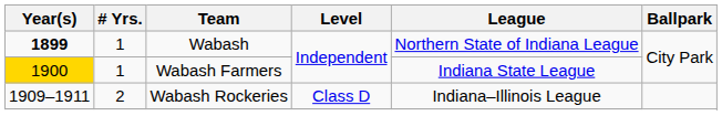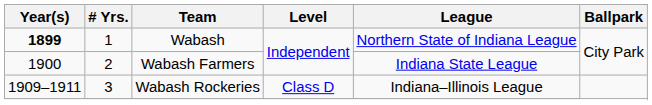 <table class="wikitable" style="text-align:center; font-size: 95%;">
 <tr>
 <th>Year(s)</th>
 <th># Yrs.</th>
 <th>Team</th>
 <th>Level</th>
 <th>League</th>
 <th>Ballpark</th>
 </tr>
 <tr>
 <td><strong>1899</strong></td>
 <td>1</td>
 <td>Wabash</td>
 <td rowspan=2><a href='#'>Independent</a></td>
 <td><a href='#'>Northern State of Indiana League</a></td>
 <td rowspan=2>City Park</td>
 </tr>
 <tr>
-<td style="background: gold;">1900</td>
-<td>1</td>
+<td>1900</td>
+<td>2</td>
 <td>Wabash Farmers</td>
 <td><a href='#'>Indiana State League</a></td>
 </tr>
 <tr>
 <td>1909–1911</td>
-<td>2</td>
+<td>3</td>
 <td>Wabash Rockeries</td>
 <td><a href='#'>Class D</a></td>
 <td>Indiana–Illinois League</td>
 </tr>
 <tr>
 </tr>
 </table>
